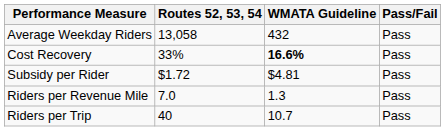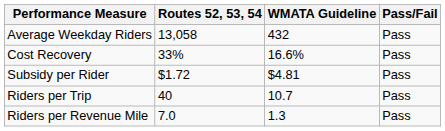 <table class="wikitable">
 <tr>
 <th>Performance Measure</th>
 <th>Routes 52, 53, 54</th>
 <th>WMATA Guideline</th>
 <th>Pass/Fail</th>
 </tr>
 <tr>
 <td>Average Weekday Riders</td>
 <td>13,058</td>
 <td>432</td>
 <td>Pass</td>
 </tr>
 <tr>
 <td>Cost Recovery</td>
 <td>33%</td>
-<td><strong>16.6%</strong></td>
+<td>16.6%</td>
 <td>Pass</td>
 </tr>
 <tr>
 <td>Subsidy per Rider</td>
 <td>$1.72</td>
 <td>$4.81</td>
 <td>Pass</td>
 </tr>
 <tr>
+<td>Riders per Trip</td>
+<td>40</td>
+<td>10.7</td>
+<td>Pass</td>
+</tr>
+<tr>
 <td>Riders per Revenue Mile</td>
 <td>7.0</td>
 <td>1.3</td>
 <td>Pass</td>
 </tr>
-<tr>
-<td>Riders per Trip</td>
-<td>40</td>
-<td>10.7</td>
-<td>Pass</td>
-</tr>
 </table>
